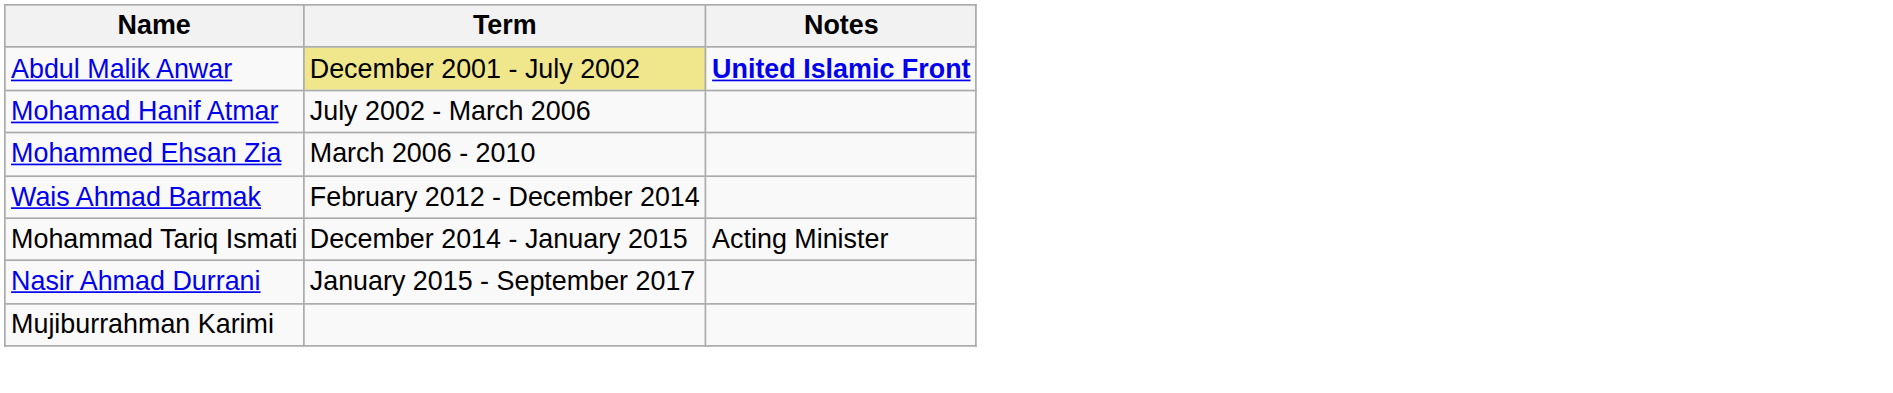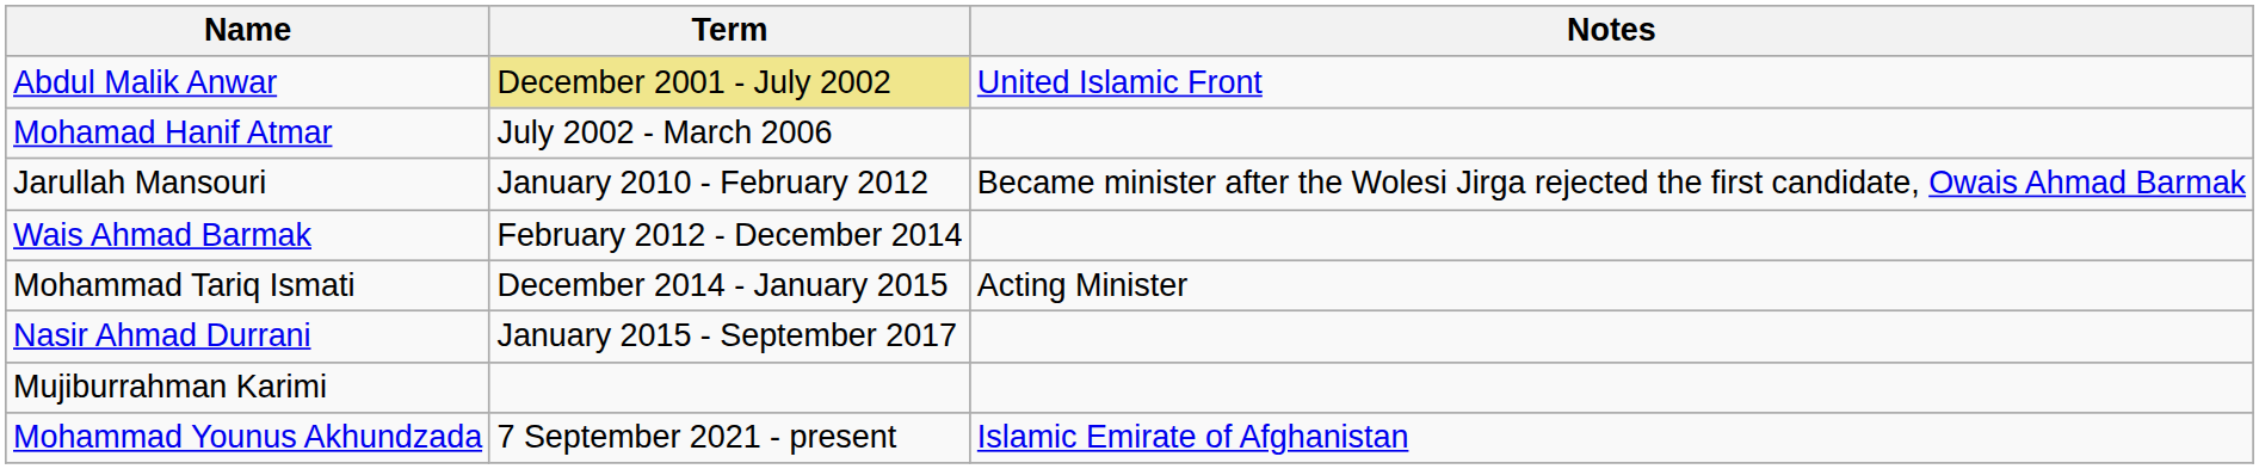 <table class="wikitable">
 <tr>
 <th>Name</th>
 <th>Term</th>
 <th>Notes</th>
 </tr>
 <tr>
 <td><a href='#'>Abdul Malik Anwar</a></td>
 <td style="background: khaki;">December 2001 - July 2002</td>
-<td><strong><a href='#'>United Islamic Front</a></strong></td>
+<td><a href='#'>United Islamic Front</a></td>
 </tr>
 <tr>
 <td><a href='#'>Mohamad Hanif Atmar</a></td>
 <td>July 2002 - March 2006</td>
 <td></td>
 </tr>
 <tr>
-<td><a href='#'>Mohammed Ehsan Zia</a></td>
-<td>March 2006 - 2010</td>
-<td></td>
+<td>Jarullah Mansouri</td>
+<td>January 2010 - February 2012</td>
+<td>Became minister after the Wolesi Jirga rejected the first candidate, <a href='#'>Owais Ahmad Barmak</a></td>
 </tr>
 <tr>
 <td><a href='#'>Wais Ahmad Barmak</a></td>
 <td>February 2012 - December 2014</td>
 <td></td>
 </tr>
 <tr>
 <td>Mohammad Tariq Ismati</td>
 <td>December 2014 - January 2015</td>
 <td>Acting Minister</td>
 </tr>
 <tr>
 <td><a href='#'>Nasir Ahmad Durrani</a></td>
 <td>January 2015 - September 2017</td>
 <td></td>
 </tr>
 <tr>
 <td>Mujiburrahman Karimi</td>
 <td></td>
 </tr>
+<tr>
+<td><a href='#'>Mohammad Younus Akhundzada</a></td>
+<td>7 September 2021 - present</td>
+<td><a href='#'>Islamic Emirate of Afghanistan</a></td>
+</tr>
 </table>
